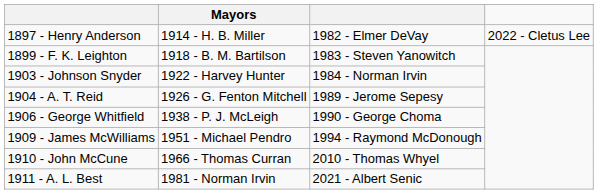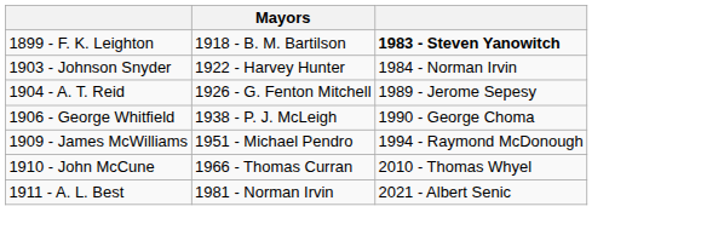 <table class="wikitable">
 <tr>
 <th></th>
 <th>Mayors</th>
 <th></th>
 </tr>
 <tr>
-<td>1897 - Henry Anderson</td>
-<td>1914 - H. B. Miller</td>
-<td>1982 - Elmer DeVay</td>
-<td>2022 - Cletus Lee</td>
-</tr>
-<tr>
 <td>1899 - F. K. Leighton</td>
 <td>1918 - B. M. Bartilson</td>
-<td>1983 - Steven Yanowitch</td>
+<td><strong>1983 - Steven Yanowitch</strong></td>
 </tr>
 <tr>
 <td>1903 - Johnson Snyder</td>
 <td>1922 - Harvey Hunter</td>
 <td>1984 - Norman Irvin</td>
 </tr>
 <tr>
 <td>1904 - A. T. Reid</td>
 <td>1926 - G. Fenton Mitchell</td>
 <td>1989 - Jerome Sepesy</td>
 </tr>
 <tr>
 <td>1906 - George Whitfield</td>
 <td>1938 - P. J. McLeigh</td>
 <td>1990 - George Choma</td>
 </tr>
 <tr>
 <td>1909 - James McWilliams</td>
 <td>1951 - Michael Pendro</td>
 <td>1994 - Raymond McDonough</td>
 </tr>
 <tr>
 <td>1910 - John McCune</td>
 <td>1966 - Thomas Curran</td>
 <td>2010 - Thomas Whyel</td>
 </tr>
 <tr>
 <td>1911 - A. L. Best</td>
 <td>1981 - Norman Irvin</td>
 <td>2021 - Albert Senic</td>
 </tr>
 </table>
